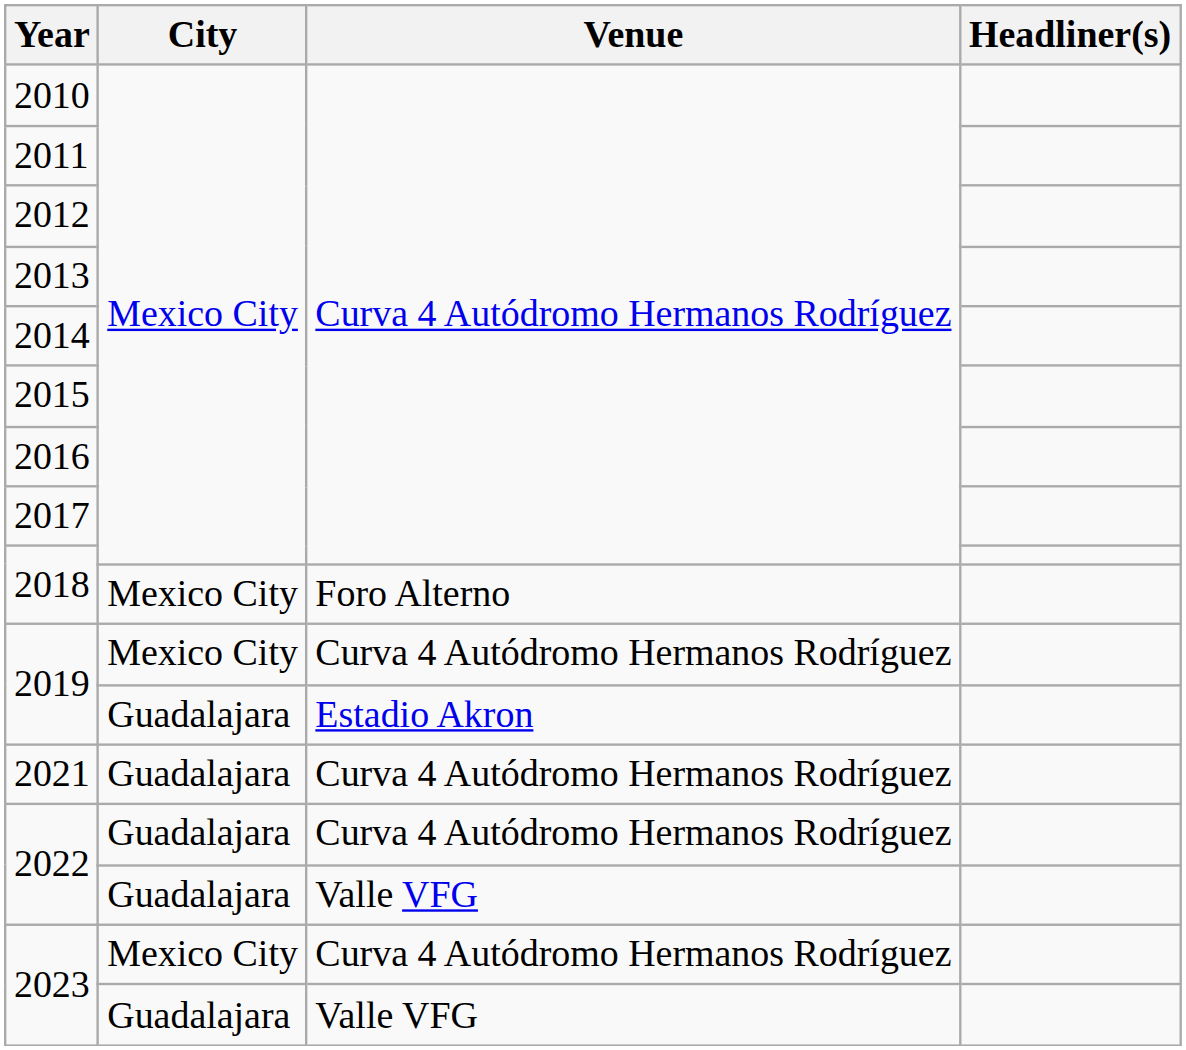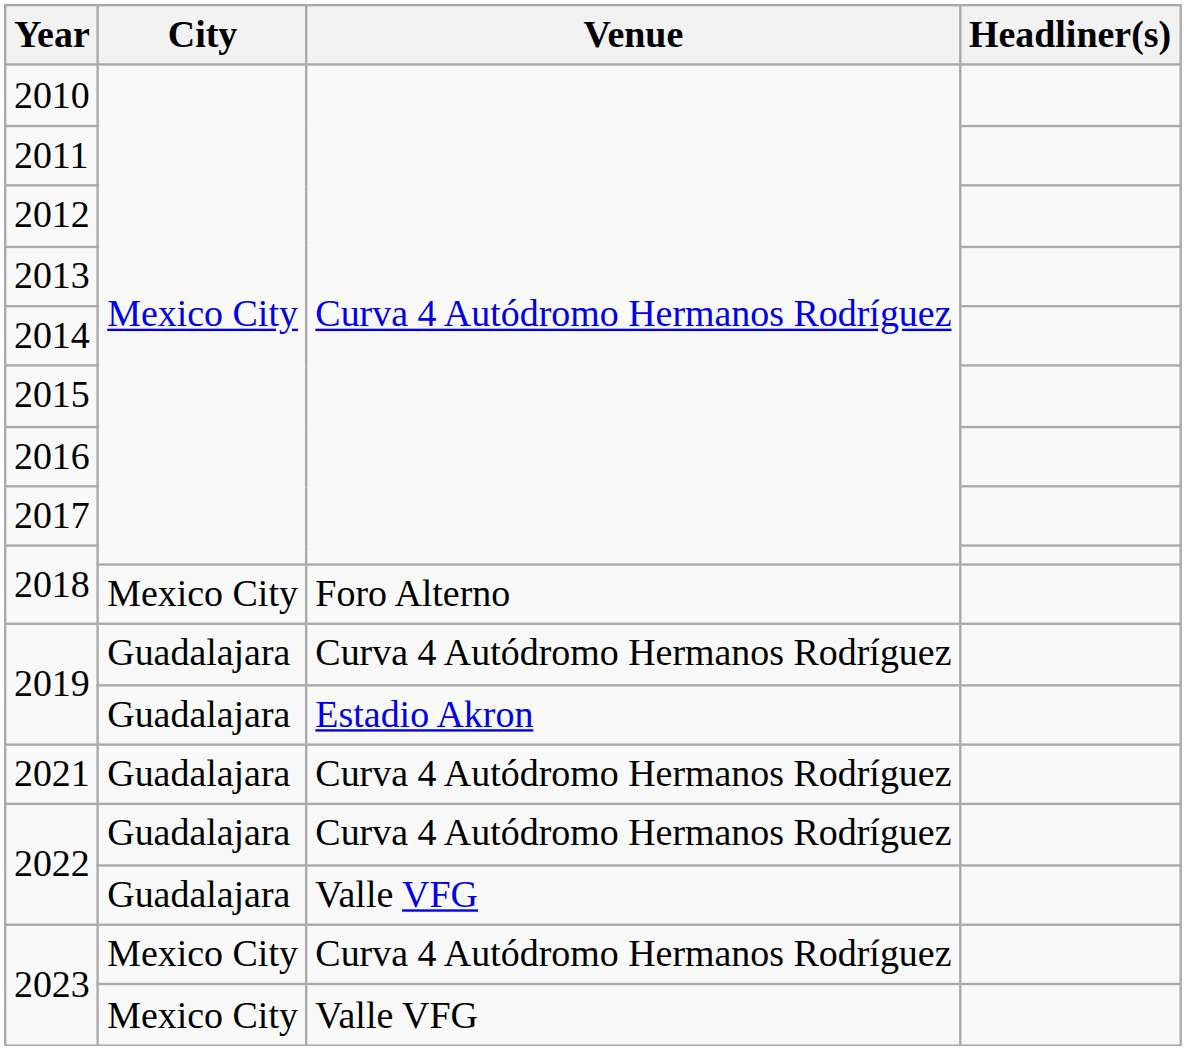 <table class="wikitable">
 <tr>
 <th>Year</th>
 <th>City</th>
 <th>Venue</th>
 <th>Headliner(s)</th>
 </tr>
 <tr>
 <td>2010</td>
 <td rowspan="9"><a href='#'>Mexico City</a></td>
 <td rowspan="9"><a href='#'>Curva 4 Autódromo Hermanos Rodríguez</a></td>
 <td></td>
 </tr>
 <tr>
 <td>2011</td>
 <td></td>
 </tr>
 <tr>
 <td>2012</td>
 <td></td>
 </tr>
 <tr>
 <td>2013</td>
 <td></td>
 </tr>
 <tr>
 <td>2014</td>
 <td></td>
 </tr>
 <tr>
 <td>2015</td>
 <td></td>
 </tr>
 <tr>
 <td>2016</td>
 <td></td>
 </tr>
 <tr>
 <td>2017</td>
 <td></td>
 </tr>
 <tr>
 <td rowspan="2">2018</td>
 <td></td>
 </tr>
 <tr>
 <td>Mexico City</td>
 <td>Foro Alterno</td>
 <td></td>
 </tr>
 <tr>
 <td rowspan="2">2019</td>
-<td>Mexico City</td>
+<td>Guadalajara</td>
 <td>Curva 4 Autódromo Hermanos Rodríguez</td>
 <td></td>
 </tr>
 <tr>
 <td>Guadalajara</td>
 <td><a href='#'>Estadio Akron</a></td>
 <td></td>
 </tr>
 <tr>
 <td>2021</td>
 <td>Guadalajara</td>
 <td>Curva 4 Autódromo Hermanos Rodríguez</td>
 <td></td>
 </tr>
 <tr>
 <td rowspan="2">2022</td>
 <td>Guadalajara</td>
 <td>Curva 4 Autódromo Hermanos Rodríguez</td>
 <td></td>
 </tr>
 <tr>
 <td>Guadalajara</td>
 <td>Valle <a href='#'>VFG</a></td>
 <td></td>
 </tr>
 <tr>
 <td rowspan="2">2023</td>
 <td>Mexico City</td>
 <td>Curva 4 Autódromo Hermanos Rodríguez</td>
 <td></td>
 </tr>
 <tr>
-<td>Guadalajara</td>
+<td>Mexico City</td>
 <td>Valle VFG</td>
 <td></td>
 </tr>
 </table>
